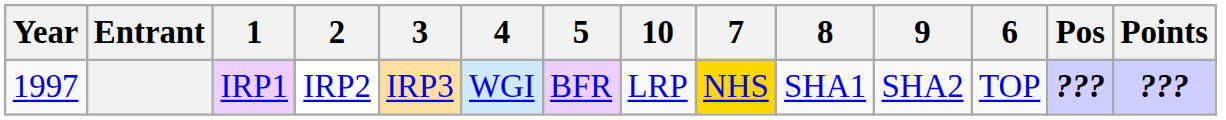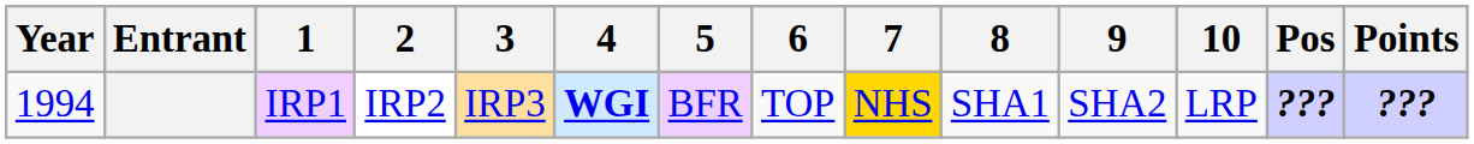 <table class="wikitable" style="text-align:center; font-size:90%">
 <tr>
 <th>Year</th>
 <th>Entrant</th>
 <th>1</th>
 <th>2</th>
 <th>3</th>
 <th>4</th>
 <th>5</th>
-<th>10</th>
+<th>6</th>
 <th>7</th>
 <th>8</th>
 <th>9</th>
-<th>6</th>
+<th>10</th>
 <th>Pos</th>
 <th>Points</th>
 </tr>
 <tr>
-<td><a href='#'>1997</a></td>
+<td><a href='#'>1994</a></td>
 <th></th>
 <td style="background-color:#EFCFFF"><a href='#'>IRP1</a><br></td>
 <td style="background-color:#FFFFFF"><a href='#'>IRP2</a><br></td>
 <td style="background-color:#FFDF9F"><a href='#'>IRP3</a><br></td>
-<td style="background-color:#CFEAFF"><a href='#'>WGI</a><br></td>
+<td style="background-color:#CFEAFF"><strong><a href='#'>WGI</a><br></strong></td>
 <td style="background-color:#EFCFFF"><a href='#'>BFR</a><br></td>
-<td><a href='#'>LRP</a></td>
+<td><a href='#'>TOP</a></td>
 <td style="background: gold;"><a href='#'>NHS</a></td>
 <td><a href='#'>SHA1</a></td>
 <td><a href='#'>SHA2</a></td>
-<td><a href='#'>TOP</a></td>
+<td><a href='#'>LRP</a></td>
 <td style="background-color:#CFCFFF"><strong><em>???</em></strong></td>
 <td style="background-color:#CFCFFF"><strong><em>???</em></strong></td>
 </tr>
 </table>
